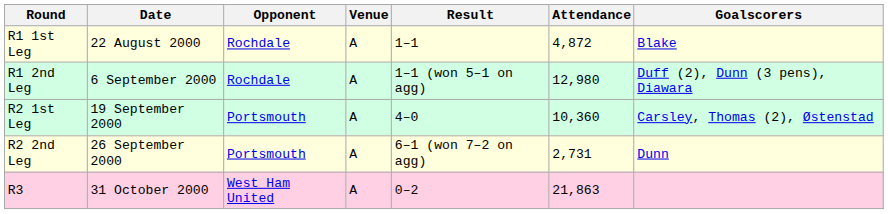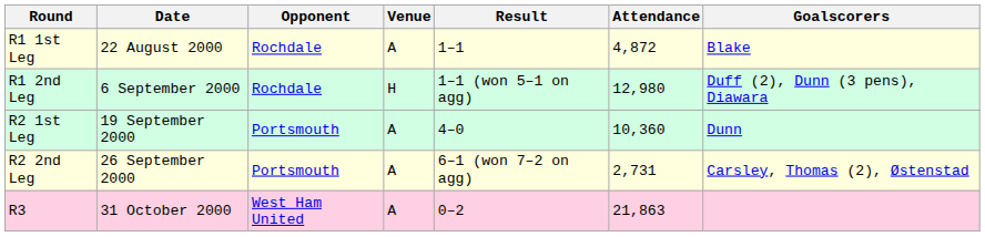 <table class="wikitable">
 <tr>
 <th>Round</th>
 <th>Date</th>
 <th>Opponent</th>
 <th>Venue</th>
 <th>Result</th>
 <th>Attendance</th>
 <th>Goalscorers</th>
 </tr>
 <tr style="background-color: #ffffdd;">
 <td>R1 1st Leg</td>
 <td>22 August 2000</td>
 <td><a href='#'>Rochdale</a></td>
 <td>A</td>
 <td>1–1</td>
 <td>4,872</td>
 <td><a href='#'>Blake</a></td>
 </tr>
 <tr style="background-color: #d0ffe3;">
 <td>R1 2nd Leg</td>
 <td>6 September 2000</td>
 <td><a href='#'>Rochdale</a></td>
-<td>A</td>
+<td>H</td>
 <td>1–1 (won 5–1 on agg)</td>
 <td>12,980</td>
 <td><a href='#'>Duff</a> (2), <a href='#'>Dunn</a> (3 pens), <a href='#'>Diawara</a></td>
 </tr>
 <tr style="background-color: #d0ffe3;">
 <td>R2 1st Leg</td>
 <td>19 September 2000</td>
 <td><a href='#'>Portsmouth</a></td>
 <td>A</td>
 <td>4–0</td>
 <td>10,360</td>
-<td><a href='#'>Carsley</a>, <a href='#'>Thomas</a> (2), <a href='#'>Østenstad</a></td>
+<td><a href='#'>Dunn</a></td>
 </tr>
 <tr style="background-color: #ffffdd;">
 <td>R2 2nd Leg</td>
 <td>26 September 2000</td>
 <td><a href='#'>Portsmouth</a></td>
 <td>A</td>
 <td>6–1 (won 7–2 on agg)</td>
 <td>2,731</td>
-<td><a href='#'>Dunn</a></td>
+<td><a href='#'>Carsley</a>, <a href='#'>Thomas</a> (2), <a href='#'>Østenstad</a></td>
 </tr>
 <tr style="background-color: #ffd0e3;">
 <td>R3</td>
 <td>31 October 2000</td>
 <td><a href='#'>West Ham United</a></td>
 <td>A</td>
 <td>0–2</td>
 <td>21,863</td>
 <td></td>
 </tr>
 </table>
